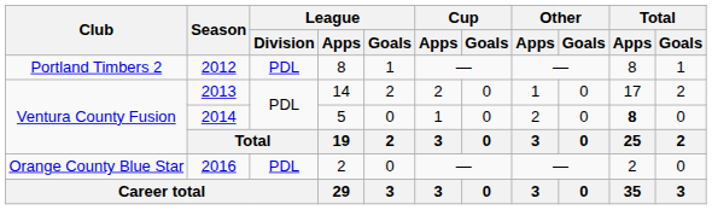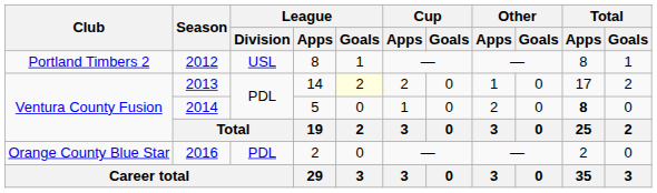 <table class="wikitable" style="text-align: center;">
 <tr>
 <th rowspan=2>Club</th>
 <th rowspan=2>Season</th>
 <th colspan=3>League</th>
 <th colspan=2>Cup</th>
 <th colspan=2>Other</th>
 <th colspan=2>Total</th>
 </tr>
 <tr>
 <th>Division</th>
 <th>Apps</th>
 <th>Goals</th>
 <th>Apps</th>
 <th>Goals</th>
 <th>Apps</th>
 <th>Goals</th>
 <th>Apps</th>
 <th>Goals</th>
 </tr>
 <tr>
 <td><a href='#'>Portland Timbers 2</a></td>
 <td><a href='#'>2012</a></td>
-<td><a href='#'>PDL</a></td>
+<td><a href='#'>USL</a></td>
 <td>8</td>
 <td>1</td>
 <td colspan=2>—</td>
 <td colspan=2>—</td>
 <td>8</td>
 <td>1</td>
 </tr>
 <tr>
 <td rowspan=3><a href='#'>Ventura County Fusion</a></td>
 <td><a href='#'>2013</a></td>
 <td rowspan=2>PDL</td>
 <td>14</td>
-<td>2</td>
+<td style="background: lightyellow;">2</td>
 <td>2</td>
 <td>0</td>
 <td>1</td>
 <td>0</td>
 <td>17</td>
 <td>2</td>
 </tr>
 <tr>
 <td><a href='#'>2014</a></td>
 <td>5</td>
 <td>0</td>
 <td>1</td>
 <td>0</td>
 <td>2</td>
 <td>0</td>
 <td><strong>8</strong></td>
 <td>0</td>
 </tr>
 <tr>
 <th colspan=2>Total</th>
 <th>19</th>
 <th>2</th>
 <th>3</th>
 <th>0</th>
 <th>3</th>
 <th>0</th>
 <th>25</th>
 <th>2</th>
 </tr>
 <tr>
 <td><a href='#'>Orange County Blue Star</a></td>
 <td><a href='#'>2016</a></td>
 <td><a href='#'>PDL</a></td>
 <td>2</td>
 <td>0</td>
 <td colspan=2>—</td>
 <td colspan=2>—</td>
 <td>2</td>
 <td>0</td>
 </tr>
 <tr>
 <th colspan=3>Career total</th>
 <th>29</th>
 <th>3</th>
 <th>3</th>
 <th>0</th>
 <th>3</th>
 <th>0</th>
 <th>35</th>
 <th>3</th>
 </tr>
 </table>
